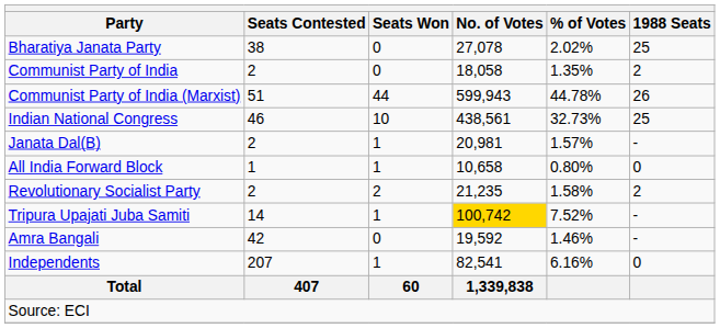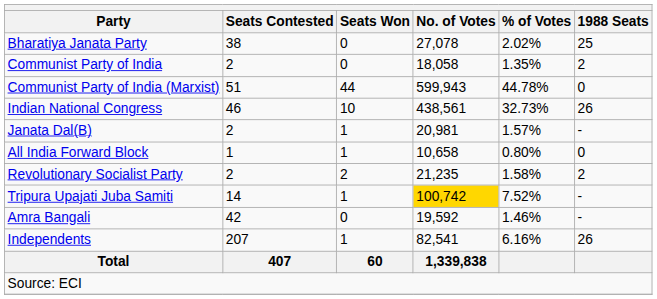 <table class="wikitable sortable">
 <tr>
 <th colspan=10></th>
 </tr>
 <tr>
 <th>Party</th>
 <th>Seats Contested</th>
 <th>Seats Won</th>
 <th>No. of Votes</th>
 <th>% of Votes</th>
 <th>1988 Seats</th>
 </tr>
 <tr>
 <td><a href='#'>Bharatiya Janata Party</a></td>
 <td>38</td>
 <td>0</td>
 <td>27,078</td>
 <td>2.02%</td>
 <td>25</td>
 </tr>
 <tr>
 <td><a href='#'>Communist Party of India</a></td>
 <td>2</td>
 <td>0</td>
 <td>18,058</td>
 <td>1.35%</td>
 <td>2</td>
 </tr>
 <tr>
 <td><a href='#'>Communist Party of India (Marxist)</a></td>
 <td>51</td>
 <td>44</td>
 <td>599,943</td>
 <td>44.78%</td>
-<td>26</td>
+<td>0</td>
 </tr>
 <tr>
 <td><a href='#'>Indian National Congress</a></td>
 <td>46</td>
 <td>10</td>
 <td>438,561</td>
 <td>32.73%</td>
-<td>25</td>
+<td>26</td>
 </tr>
 <tr>
 <td><a href='#'>Janata Dal(B)</a></td>
 <td>2</td>
 <td>1</td>
 <td>20,981</td>
 <td>1.57%</td>
 <td>-</td>
 </tr>
 <tr>
 <td><a href='#'>All India Forward Block</a></td>
 <td>1</td>
 <td>1</td>
 <td>10,658</td>
 <td>0.80%</td>
 <td>0</td>
 </tr>
 <tr>
 <td><a href='#'>Revolutionary Socialist Party</a></td>
 <td>2</td>
 <td>2</td>
 <td>21,235</td>
 <td>1.58%</td>
 <td>2</td>
 </tr>
 <tr>
 <td><a href='#'>Tripura Upajati Juba Samiti</a></td>
 <td>14</td>
 <td>1</td>
 <td style="background: gold;">100,742</td>
 <td>7.52%</td>
 <td>-</td>
 </tr>
 <tr>
 <td><a href='#'>Amra Bangali</a></td>
 <td>42</td>
 <td>0</td>
 <td>19,592</td>
 <td>1.46%</td>
 <td>-</td>
 </tr>
 <tr>
 <td><a href='#'>Independents</a></td>
 <td>207</td>
 <td>1</td>
 <td>82,541</td>
 <td>6.16%</td>
-<td>0</td>
+<td>26</td>
 </tr>
 <tr>
 <th>Total</th>
 <th>407</th>
 <th>60</th>
 <th>1,339,838</th>
 <th></th>
 <th></th>
 </tr>
 <tr>
 <td colspan=10>Source: ECI</td>
 </tr>
 <tr>
 </tr>
 </table>
